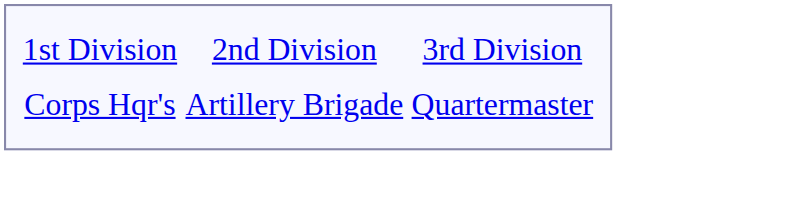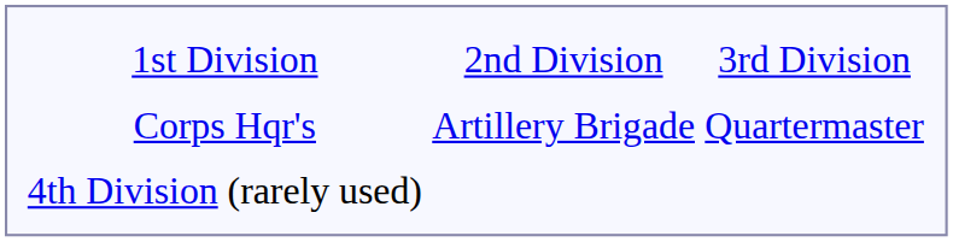 <table style="border:1px solid #8888aa; background-color:#f7f8ff; padding:5px; font-size:95%; float: left; margin: 0px 12px 12px 0px;">
 <tr>
 <td align="center"></td>
 <td></td>
 <td></td>
 </tr>
 <tr>
 <td align="center"><a href='#'>1st Division</a></td>
 <td align="center"><a href='#'>2nd Division</a></td>
 <td align="center"><a href='#'>3rd Division</a></td>
 </tr>
 <tr>
 <td align="center"></td>
 <td></td>
 <td></td>
 </tr>
 <tr>
 <td align="center"><a href='#'>Corps Hqr's</a></td>
 <td align="center"><a href='#'>Artillery Brigade</a></td>
 <td align="center"><a href='#'>Quartermaster</a></td>
 </tr>
 <tr>
 <td align="center"></td>
 <td></td>
 <td></td>
 </tr>
+<tr>
+<td align="center"><a href='#'>4th Division</a> (rarely used)</td>
+<td></td>
+<td></td>
+</tr>
 </table>
